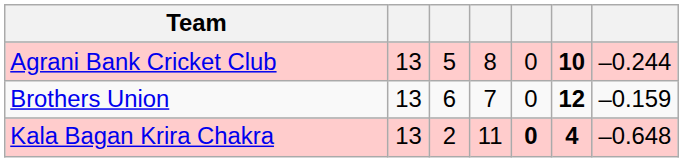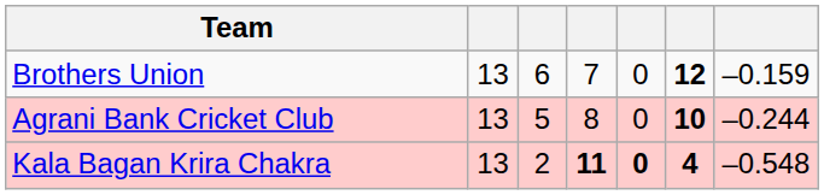 <table class="wikitable" style="text-align:center">
 <tr>
 <th style="width:250px">Team</th>
 <th width="20"></th>
 <th width="20"></th>
 <th width="20"></th>
 <th width="20"></th>
 <th width="20"></th>
 <th width="50"></th>
-</tr>
-<tr style="background:#ffcccc">
-<td style="text-align:left;"><a href='#'>Agrani Bank Cricket Club</a></td>
-<td>13</td>
-<td>5</td>
-<td>8</td>
-<td>0</td>
-<td><strong>10</strong></td>
-<td>–0.244</td>
 </tr>
 <tr>
 <td style="text-align:left;"><a href='#'>Brothers Union</a></td>
 <td>13</td>
 <td>6</td>
 <td>7</td>
 <td>0</td>
 <td><strong>12</strong></td>
 <td>–0.159</td>
 </tr>
 <tr style="background:#ffcccc">
+<td style="text-align:left;"><a href='#'>Agrani Bank Cricket Club</a></td>
+<td>13</td>
+<td>5</td>
+<td>8</td>
+<td>0</td>
+<td><strong>10</strong></td>
+<td>–0.244</td>
+</tr>
+<tr style="background:#ffcccc">
 <td style="text-align:left;"><a href='#'>Kala Bagan Krira Chakra</a></td>
 <td>13</td>
 <td>2</td>
-<td>11</td>
+<td><strong>11</strong></td>
 <td><strong>0</strong></td>
 <td><strong>4</strong></td>
-<td>–0.648</td>
+<td>–0.548</td>
 </tr>
 </table>
